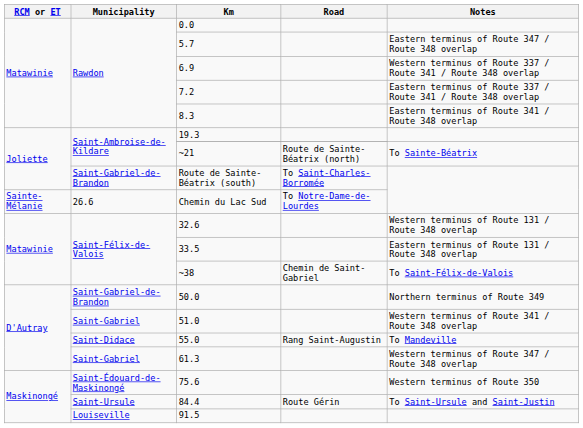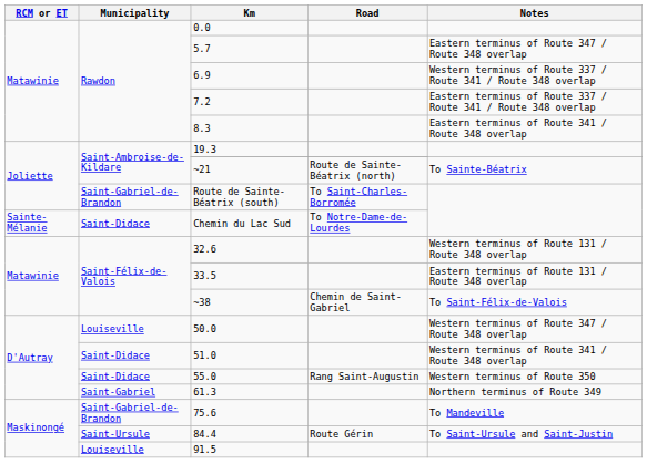 <table class=wikitable>
 <tr>
 <th><a href='#'>RCM</a> or <a href='#'>ET</a></th>
 <th>Municipality</th>
 <th>Km</th>
 <th>Road</th>
 <th>Notes</th>
 </tr>
 <tr>
 <td rowspan="5"><a href='#'>Matawinie</a></td>
 <td rowspan="5"><a href='#'>Rawdon</a></td>
 <td>0.0</td>
 <td></td>
 <td></td>
 </tr>
 <tr>
 <td>5.7</td>
 <td></td>
 <td>Eastern terminus of Route 347 / Route 348 overlap</td>
 </tr>
 <tr>
 <td>6.9</td>
 <td></td>
 <td>Western terminus of Route 337 / Route 341 / Route 348 overlap</td>
 </tr>
 <tr>
 <td>7.2</td>
 <td></td>
 <td>Eastern terminus of Route 337 / Route 341 / Route 348 overlap</td>
 </tr>
 <tr>
 <td>8.3</td>
 <td></td>
 <td>Eastern terminus of Route 341 / Route 348 overlap</td>
 </tr>
 <tr>
 <td rowspan="4"><a href='#'>Joliette</a></td>
 <td rowspan="3"><a href='#'>Saint-Ambroise-de-Kildare</a></td>
 <td>19.3</td>
 <td></td>
 </tr>
 <tr>
 </tr>
 <tr>
 <td>~21</td>
 <td>Route de Sainte-Béatrix (north)</td>
 <td>To <a href='#'>Sainte-Béatrix</a></td>
 </tr>
 <tr>
 <td><a href='#'>Saint-Gabriel-de-Brandon</a></td>
 <td>Route de Sainte-Béatrix (south)</td>
 <td>To <a href='#'>Saint-Charles-Borromée</a></td>
 </tr>
 <tr>
 <td><a href='#'>Sainte-Mélanie</a></td>
-<td>26.6</td>
+<td><a href='#'>Saint-Didace</a></td>
 <td>Chemin du Lac Sud</td>
 <td>To <a href='#'>Notre-Dame-de-Lourdes</a></td>
 </tr>
 <tr>
 <td rowspan="3"><a href='#'>Matawinie</a></td>
 <td rowspan="3"><a href='#'>Saint-Félix-de-Valois</a></td>
 <td>32.6</td>
 <td></td>
 <td>Western terminus of Route 131 / Route 348 overlap</td>
 </tr>
 <tr>
 <td>33.5</td>
 <td></td>
 <td>Eastern terminus of Route 131 / Route 348 overlap</td>
 </tr>
 <tr>
 <td>~38</td>
 <td>Chemin de Saint-Gabriel</td>
 <td>To <a href='#'>Saint-Félix-de-Valois</a></td>
 </tr>
 <tr>
 <td rowspan="4"><a href='#'>D'Autray</a></td>
-<td><a href='#'>Saint-Gabriel-de-Brandon</a></td>
+<td><a href='#'>Louiseville</a></td>
 <td>50.0</td>
 <td></td>
-<td>Northern terminus of Route 349</td>
+<td>Western terminus of Route 347 / Route 348 overlap</td>
 </tr>
 <tr>
-<td><a href='#'>Saint-Gabriel</a></td>
+<td><a href='#'>Saint-Didace</a></td>
 <td>51.0</td>
 <td></td>
 <td>Western terminus of Route 341 / Route 348 overlap</td>
 </tr>
 <tr>
 <td><a href='#'>Saint-Didace</a></td>
 <td>55.0</td>
 <td>Rang Saint-Augustin</td>
-<td>To <a href='#'>Mandeville</a></td>
+<td>Western terminus of Route 350</td>
 </tr>
 <tr>
 <td><a href='#'>Saint-Gabriel</a></td>
 <td>61.3</td>
 <td></td>
-<td>Western terminus of Route 347 / Route 348 overlap</td>
+<td>Northern terminus of Route 349</td>
 </tr>
 <tr>
 <td rowspan="3"><a href='#'>Maskinongé</a></td>
-<td><a href='#'>Saint-Édouard-de-Maskinongé</a></td>
+<td><a href='#'>Saint-Gabriel-de-Brandon</a></td>
 <td>75.6</td>
 <td></td>
-<td>Western terminus of Route 350</td>
+<td>To <a href='#'>Mandeville</a></td>
 </tr>
 <tr>
 <td><a href='#'>Saint-Ursule</a></td>
 <td>84.4</td>
 <td>Route Gérin</td>
 <td>To <a href='#'>Saint-Ursule</a> and <a href='#'>Saint-Justin</a></td>
 </tr>
 <tr>
 <td><a href='#'>Louiseville</a></td>
 <td>91.5</td>
 <td></td>
 </tr>
 </table>
